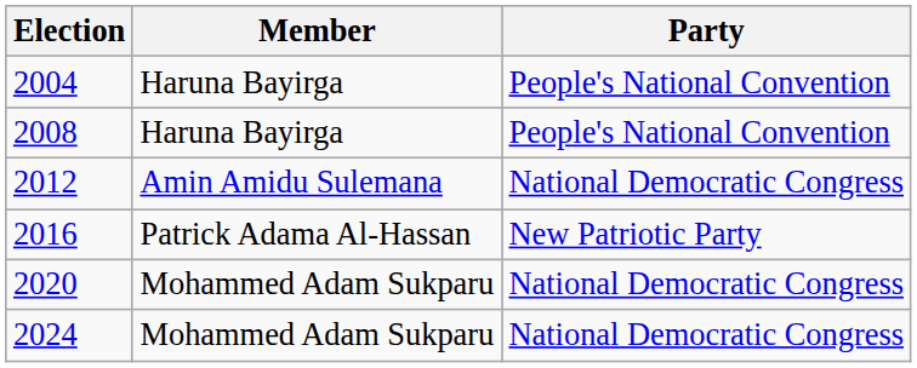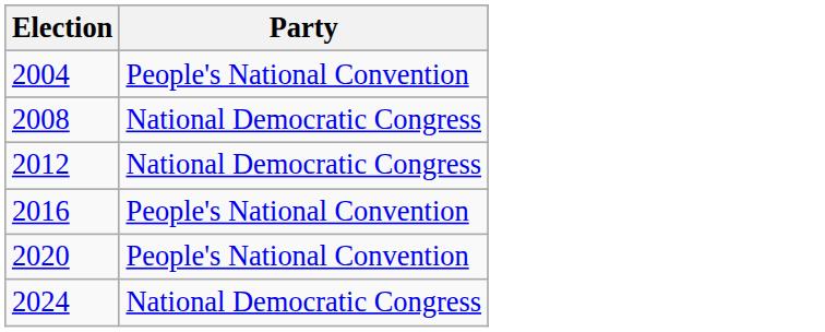 <table class="wikitable">
 <tr>
 <th>Election</th>
-<th>Member</th>
 <th>Party</th>
 </tr>
 <tr>
 <td><a href='#'>2004</a></td>
-<td>Haruna Bayirga</td>
 <td><a href='#'>People's National Convention</a></td>
 </tr>
 <tr>
 <td><a href='#'>2008</a></td>
-<td>Haruna Bayirga</td>
-<td><a href='#'>People's National Convention</a></td>
+<td><a href='#'>National Democratic Congress</a></td>
 </tr>
 <tr>
 <td><a href='#'>2012</a></td>
-<td><a href='#'>Amin Amidu Sulemana</a></td>
 <td><a href='#'>National Democratic Congress</a></td>
 </tr>
 <tr>
 <td><a href='#'>2016</a></td>
-<td>Patrick Adama Al-Hassan</td>
-<td><a href='#'>New Patriotic Party</a></td>
+<td><a href='#'>People's National Convention</a></td>
 </tr>
 <tr>
 <td><a href='#'>2020</a></td>
-<td>Mohammed Adam Sukparu</td>
-<td><a href='#'>National Democratic Congress</a></td>
+<td><a href='#'>People's National Convention</a></td>
 </tr>
 <tr>
 <td><a href='#'>2024</a></td>
-<td>Mohammed Adam Sukparu</td>
 <td><a href='#'>National Democratic Congress</a></td>
 </tr>
 </table>
